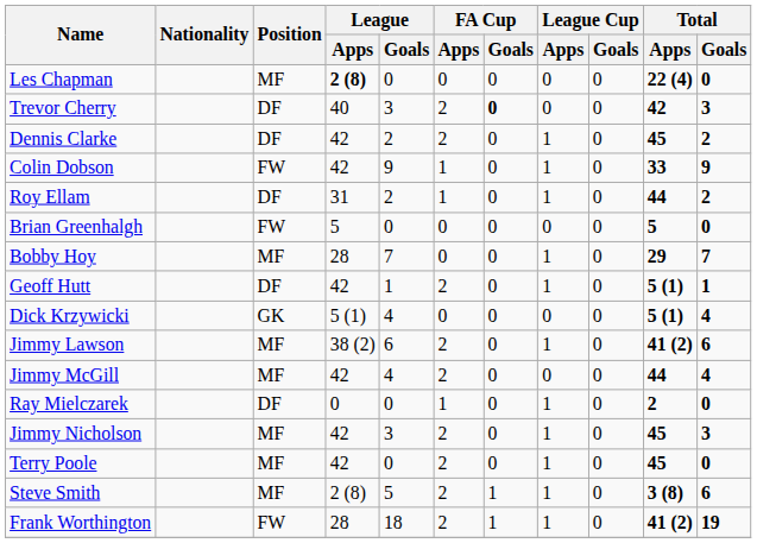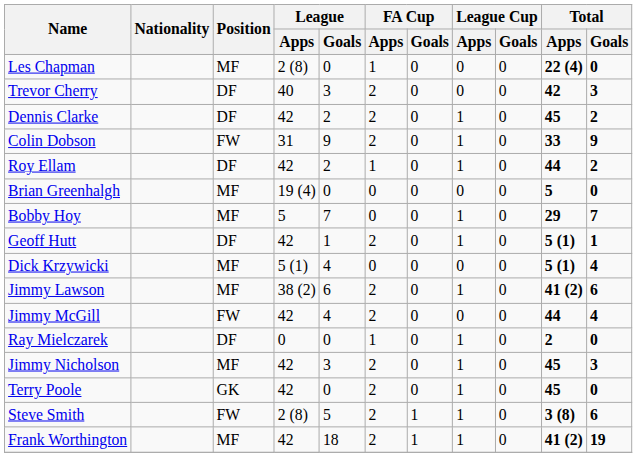 <table class="wikitable sortable">
 <tr>
 <th scope=col rowspan=2>Name</th>
 <th scope=col rowspan=2>Nationality</th>
 <th scope=col rowspan=2>Position</th>
 <th scope=col colspan=2>League</th>
 <th scope=col colspan=2>FA Cup</th>
 <th scope=col colspan=2>League Cup</th>
 <th scope=col colspan=2>Total</th>
 </tr>
 <tr>
 <th>Apps</th>
 <th>Goals</th>
 <th>Apps</th>
 <th>Goals</th>
 <th>Apps</th>
 <th>Goals</th>
 <th>Apps</th>
 <th>Goals</th>
 </tr>
 <tr>
 <td><a href='#'>Les Chapman</a></td>
 <td></td>
 <td>MF</td>
-<td><strong>2 (8)</strong></td>
+<td>2 (8)</td>
 <td>0</td>
-<td>0</td>
+<td>1</td>
 <td>0</td>
 <td>0</td>
 <td>0</td>
 <td><strong>22 (4)</strong></td>
 <td><strong>0</strong></td>
 </tr>
 <tr>
 <td><a href='#'>Trevor Cherry</a></td>
 <td></td>
 <td>DF</td>
 <td>40</td>
 <td>3</td>
 <td>2</td>
-<td><strong>0</strong></td>
+<td>0</td>
 <td>0</td>
 <td>0</td>
 <td><strong>42</strong></td>
 <td><strong>3</strong></td>
 </tr>
 <tr>
 <td><a href='#'>Dennis Clarke</a></td>
 <td></td>
 <td>DF</td>
 <td>42</td>
 <td>2</td>
 <td>2</td>
 <td>0</td>
 <td>1</td>
 <td>0</td>
 <td><strong>45</strong></td>
 <td><strong>2</strong></td>
 </tr>
 <tr>
 <td><a href='#'>Colin Dobson</a></td>
 <td></td>
 <td>FW</td>
-<td>42</td>
+<td>31</td>
 <td>9</td>
-<td>1</td>
+<td>2</td>
 <td>0</td>
 <td>1</td>
 <td>0</td>
 <td><strong>33</strong></td>
 <td><strong>9</strong></td>
 </tr>
 <tr>
 <td><a href='#'>Roy Ellam</a></td>
 <td></td>
 <td>DF</td>
-<td>31</td>
+<td>42</td>
 <td>2</td>
 <td>1</td>
 <td>0</td>
 <td>1</td>
 <td>0</td>
 <td><strong>44</strong></td>
 <td><strong>2</strong></td>
 </tr>
 <tr>
 <td><a href='#'>Brian Greenhalgh</a></td>
 <td></td>
-<td>FW</td>
-<td>5</td>
+<td>MF</td>
+<td>19 (4)</td>
 <td>0</td>
 <td>0</td>
 <td>0</td>
 <td>0</td>
 <td>0</td>
 <td><strong>5</strong></td>
 <td><strong>0</strong></td>
 </tr>
 <tr>
 <td><a href='#'>Bobby Hoy</a></td>
 <td></td>
 <td>MF</td>
-<td>28</td>
+<td>5</td>
 <td>7</td>
 <td>0</td>
 <td>0</td>
 <td>1</td>
 <td>0</td>
 <td><strong>29</strong></td>
 <td><strong>7</strong></td>
 </tr>
 <tr>
 <td><a href='#'>Geoff Hutt</a></td>
 <td></td>
 <td>DF</td>
 <td>42</td>
 <td>1</td>
 <td>2</td>
 <td>0</td>
 <td>1</td>
 <td>0</td>
 <td><strong>5 (1)</strong></td>
 <td><strong>1</strong></td>
 </tr>
 <tr>
 <td><a href='#'>Dick Krzywicki</a></td>
 <td></td>
-<td>GK</td>
+<td>MF</td>
 <td>5 (1)</td>
 <td>4</td>
 <td>0</td>
 <td>0</td>
 <td>0</td>
 <td>0</td>
 <td><strong>5 (1)</strong></td>
 <td><strong>4</strong></td>
 </tr>
 <tr>
 <td><a href='#'>Jimmy Lawson</a></td>
 <td></td>
 <td>MF</td>
 <td>38 (2)</td>
 <td>6</td>
 <td>2</td>
 <td>0</td>
 <td>1</td>
 <td>0</td>
 <td><strong>41 (2)</strong></td>
 <td><strong>6</strong></td>
 </tr>
 <tr>
 <td><a href='#'>Jimmy McGill</a></td>
 <td></td>
-<td>MF</td>
+<td>FW</td>
 <td>42</td>
 <td>4</td>
 <td>2</td>
 <td>0</td>
 <td>0</td>
 <td>0</td>
 <td><strong>44</strong></td>
 <td><strong>4</strong></td>
 </tr>
 <tr>
 <td><a href='#'>Ray Mielczarek</a></td>
 <td></td>
 <td>DF</td>
 <td>0</td>
 <td>0</td>
 <td>1</td>
 <td>0</td>
 <td>1</td>
 <td>0</td>
 <td><strong>2</strong></td>
 <td><strong>0</strong></td>
 </tr>
 <tr>
 <td><a href='#'>Jimmy Nicholson</a></td>
 <td></td>
 <td>MF</td>
 <td>42</td>
 <td>3</td>
 <td>2</td>
 <td>0</td>
 <td>1</td>
 <td>0</td>
 <td><strong>45</strong></td>
 <td><strong>3</strong></td>
 </tr>
 <tr>
 <td><a href='#'>Terry Poole</a></td>
 <td></td>
-<td>MF</td>
+<td>GK</td>
 <td>42</td>
 <td>0</td>
 <td>2</td>
 <td>0</td>
 <td>1</td>
 <td>0</td>
 <td><strong>45</strong></td>
 <td><strong>0</strong></td>
 </tr>
 <tr>
 <td><a href='#'>Steve Smith</a></td>
 <td></td>
-<td>MF</td>
+<td>FW</td>
 <td>2 (8)</td>
 <td>5</td>
 <td>2</td>
 <td>1</td>
 <td>1</td>
 <td>0</td>
 <td><strong>3 (8)</strong></td>
 <td><strong>6</strong></td>
 </tr>
 <tr>
 <td><a href='#'>Frank Worthington</a></td>
 <td></td>
-<td>FW</td>
-<td>28</td>
+<td>MF</td>
+<td>42</td>
 <td>18</td>
 <td>2</td>
 <td>1</td>
 <td>1</td>
 <td>0</td>
 <td><strong>41 (2)</strong></td>
 <td><strong>19</strong></td>
 </tr>
 <tr>
 </tr>
 </table>
